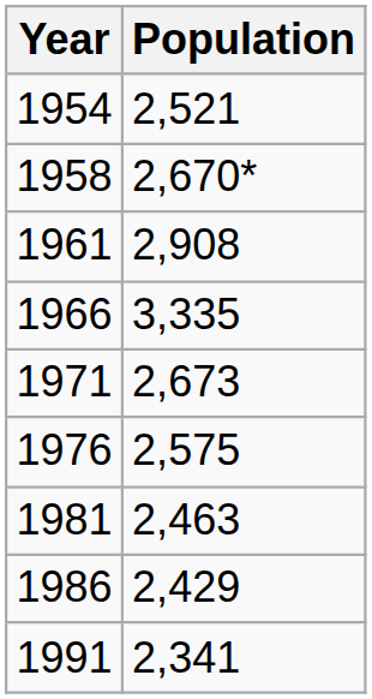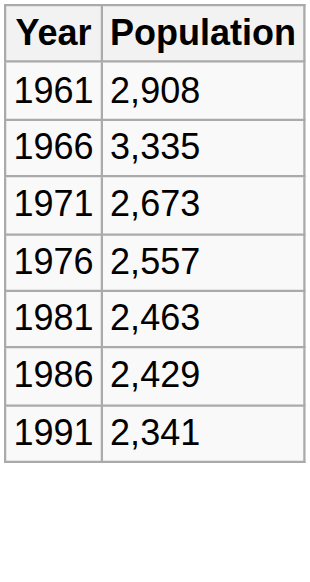 <table class="wikitable">
 <tr>
 <th>Year</th>
 <th>Population</th>
-</tr>
-<tr>
-<td>1954</td>
-<td>2,521</td>
-</tr>
-<tr>
-<td>1958</td>
-<td>2,670*</td>
 </tr>
 <tr>
 <td>1961</td>
 <td>2,908</td>
 </tr>
 <tr>
 <td>1966</td>
 <td>3,335</td>
 </tr>
 <tr>
 <td>1971</td>
 <td>2,673</td>
 </tr>
 <tr>
 <td>1976</td>
-<td>2,575</td>
+<td>2,557</td>
 </tr>
 <tr>
 <td>1981</td>
 <td>2,463</td>
 </tr>
 <tr>
 <td>1986</td>
 <td>2,429</td>
 </tr>
 <tr>
 <td>1991</td>
 <td>2,341</td>
 </tr>
 </table>
